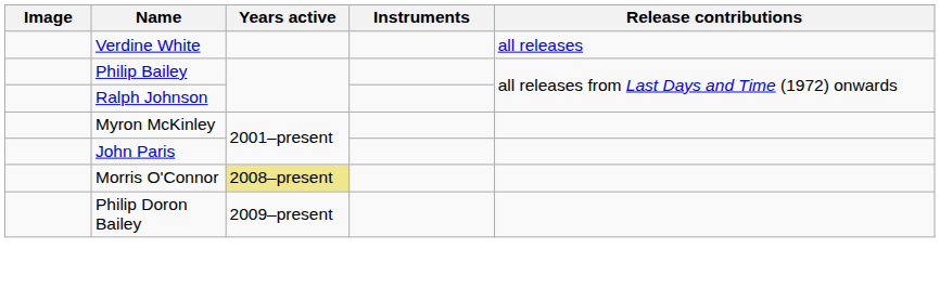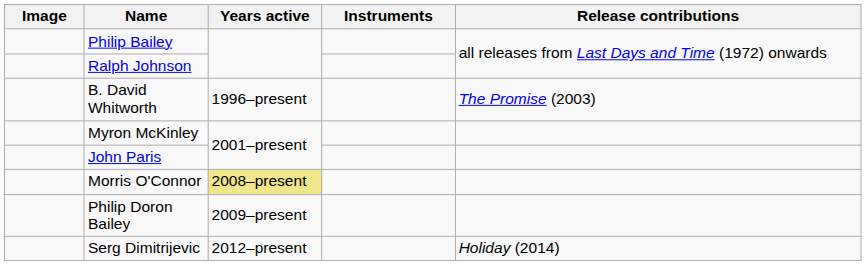 <table class="wikitable" border="1" width="100%">
 <tr>
 <th width="75">Image</th>
 <th width="120">Name</th>
 <th width="110">Years active</th>
 <th width="130">Instruments</th>
 <th>Release contributions</th>
-</tr>
-<tr>
-<td></td>
-<td><a href='#'>Verdine White</a></td>
-<td></td>
-<td></td>
-<td><a href='#'>all releases</a></td>
 </tr>
 <tr>
 <td></td>
 <td><a href='#'>Philip Bailey</a></td>
 <td rowspan="2"></td>
 <td></td>
 <td rowspan="2">all releases from <em><a href='#'>Last Days and Time</a></em> (1972) onwards</td>
 </tr>
 <tr>
 <td></td>
 <td><a href='#'>Ralph Johnson</a></td>
 <td></td>
+</tr>
+<tr>
+<td></td>
+<td>B. David Whitworth</td>
+<td>1996–present</td>
+<td></td>
+<td><em><a href='#'>The Promise</a></em> (2003)</td>
 </tr>
 <tr>
 <td></td>
 <td>Myron McKinley</td>
 <td rowspan="2">2001–present</td>
 <td></td>
 <td></td>
 </tr>
 <tr>
 <td></td>
 <td><a href='#'>John Paris</a></td>
 <td></td>
 <td></td>
 </tr>
 <tr>
 <td></td>
 <td>Morris O'Connor</td>
 <td style="background: khaki;">2008–present</td>
 <td></td>
 <td></td>
 </tr>
 <tr>
 <td></td>
 <td>Philip Doron Bailey</td>
 <td>2009–present</td>
 <td></td>
 <td></td>
 </tr>
+<tr>
+<td></td>
+<td>Serg Dimitrijevic</td>
+<td>2012–present</td>
+<td></td>
+<td><em>Holiday</em> (2014)</td>
+</tr>
 </table>
